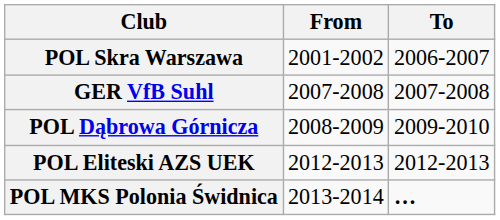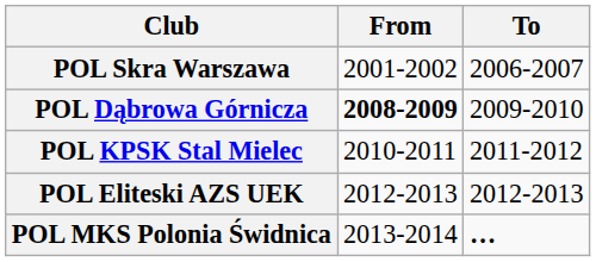 <table class="wikitable sortable">
 <tr>
 <th>Club</th>
 <th>From</th>
 <th>To</th>
 </tr>
 <tr>
 <th>POL  Skra Warszawa</th>
 <td>2001-2002</td>
 <td>2006-2007</td>
 </tr>
 <tr>
-<th>GER <a href='#'>VfB Suhl</a></th>
-<td>2007-2008</td>
-<td>2007-2008</td>
+<th>POL <a href='#'>Dąbrowa Górnicza</a></th>
+<td><strong>2008-2009</strong></td>
+<td>2009-2010</td>
 </tr>
 <tr>
-<th>POL <a href='#'>Dąbrowa Górnicza</a></th>
-<td>2008-2009</td>
-<td>2009-2010</td>
+<th>POL <a href='#'>KPSK Stal Mielec</a></th>
+<td>2010-2011</td>
+<td>2011-2012</td>
 </tr>
 <tr>
 <th>POL  Eliteski AZS UEK</th>
 <td>2012-2013</td>
 <td>2012-2013</td>
 </tr>
 <tr>
 <th>POL  MKS Polonia Świdnica</th>
 <td>2013-2014</td>
 <td><strong>…</strong></td>
 </tr>
 </table>
